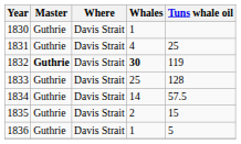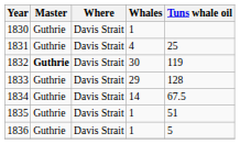 <table class="sortable wikitable">
 <tr>
 <th>Year</th>
 <th>Master</th>
 <th>Where</th>
 <th>Whales</th>
 <th><a href='#'>Tuns</a> whale oil</th>
 </tr>
 <tr>
 <td>1830</td>
 <td>Guthrie</td>
 <td>Davis Strait</td>
 <td>1</td>
 <td></td>
 </tr>
 <tr>
 <td>1831</td>
 <td>Guthrie</td>
 <td>Davis Strait</td>
 <td>4</td>
 <td>25</td>
 </tr>
 <tr>
 <td>1832</td>
 <td><strong>Guthrie</strong></td>
 <td>Davis Strait</td>
-<td><strong>30</strong></td>
+<td>30</td>
 <td>119</td>
 </tr>
 <tr>
 <td>1833</td>
 <td>Guthrie</td>
 <td>Davis Strait</td>
-<td>25</td>
+<td>29</td>
 <td>128</td>
 </tr>
 <tr>
 <td>1834</td>
 <td>Guthrie</td>
 <td>Davis Strait</td>
 <td>14</td>
-<td>57.5</td>
+<td>67.5</td>
 </tr>
 <tr>
 <td>1835</td>
 <td>Guthrie</td>
 <td>Davis Strait</td>
-<td>2</td>
-<td>15</td>
+<td>1</td>
+<td>51</td>
 </tr>
 <tr>
 <td>1836</td>
 <td>Guthrie</td>
 <td>Davis Strait</td>
 <td>1</td>
 <td>5</td>
 </tr>
 <tr>
 </tr>
 </table>
